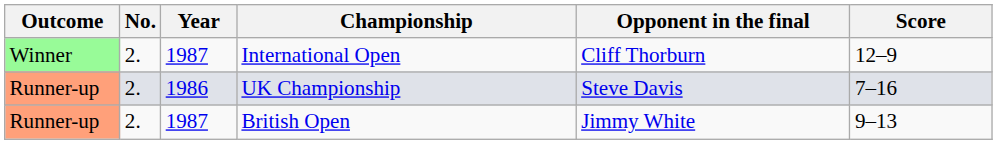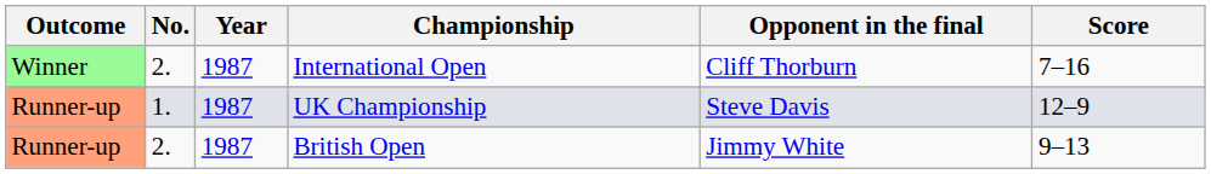 <table class="sortable wikitable">
 <tr>
 <th width="80">Outcome</th>
 <th width="20">No.</th>
 <th width="50">Year</th>
 <th style="width:250px;">Championship</th>
 <th style="width:200px;">Opponent in the final</th>
 <th style="width:100px;">Score</th>
 </tr>
 <tr>
 <td style="background:#98FB98">Winner</td>
 <td>2.</td>
 <td><a href='#'>1987</a></td>
 <td><a href='#'>International Open</a></td>
 <td> <a href='#'>Cliff Thorburn</a></td>
-<td>12–9</td>
+<td>7–16</td>
 </tr>
 <tr style="background:#dfe2e9;">
 <td style="background:#ffa07a;">Runner-up</td>
-<td>2.</td>
-<td><a href='#'>1986</a></td>
+<td>1.</td>
+<td><a href='#'>1987</a></td>
 <td><a href='#'>UK Championship</a></td>
 <td> <a href='#'>Steve Davis</a></td>
-<td>7–16</td>
+<td>12–9</td>
 </tr>
 <tr>
 <td style="background:#ffa07a;">Runner-up</td>
 <td>2.</td>
 <td><a href='#'>1987</a></td>
 <td><a href='#'>British Open</a></td>
 <td> <a href='#'>Jimmy White</a></td>
 <td>9–13</td>
 </tr>
 </table>
